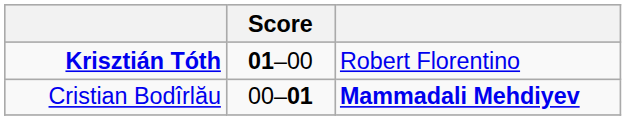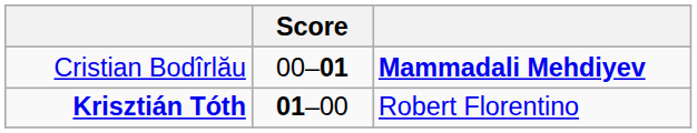 <table class="wikitable" style="text-align: center; font-size:90% ">
 <tr>
 <th align="right" width="130"></th>
 <th width="60">Score</th>
 <th align="left" width="170"></th>
 </tr>
 <tr>
+<td align=right><a href='#'>Cristian Bodîrlău</a> </td>
+<td align=center>00–<strong>01</strong></td>
+<td align=left><strong> <a href='#'>Mammadali Mehdiyev</a></strong></td>
+</tr>
+<tr>
 <td align=right><strong><a href='#'>Krisztián Tóth</a> </strong></td>
 <td align=center><strong>01</strong>–00</td>
 <td align=left> <a href='#'>Robert Florentino</a></td>
 </tr>
-<tr>
-<td align=right><a href='#'>Cristian Bodîrlău</a> </td>
-<td align=center>00–<strong>01</strong></td>
-<td align=left><strong> <a href='#'>Mammadali Mehdiyev</a></strong></td>
-</tr>
 </table>
